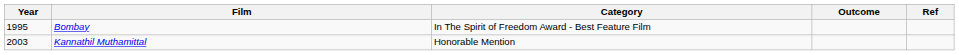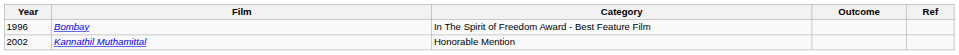 <table class="wikitable" style="width:100%;">
 <tr>
 <th width=5%>Year</th>
 <th style="width:40%;">Film</th>
 <th style="width:40%;">Category</th>
 <th style="width:10%;">Outcome</th>
 <th style="width:5%;">Ref</th>
 </tr>
 <tr>
-<td>1995</td>
+<td>1996</td>
 <td><em><a href='#'>Bombay</a></em></td>
 <td>In The Spirit of Freedom Award - Best Feature Film</td>
 <td></td>
 <td></td>
 </tr>
 <tr>
-<td>2003</td>
+<td>2002</td>
 <td><em><a href='#'>Kannathil Muthamittal</a></em></td>
 <td>Honorable Mention</td>
 <td></td>
 <td></td>
 </tr>
 </table>
